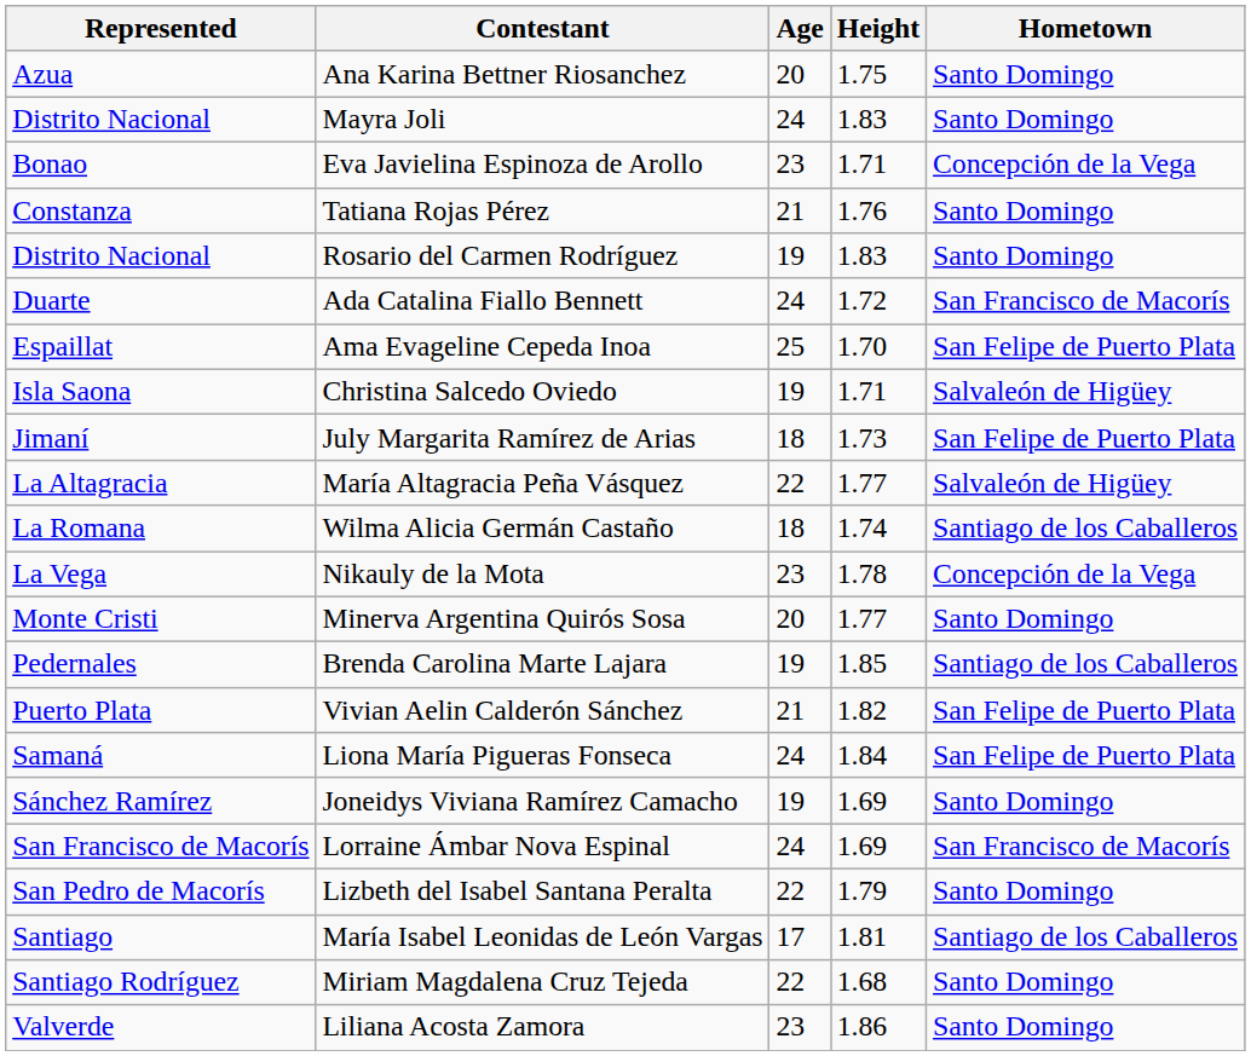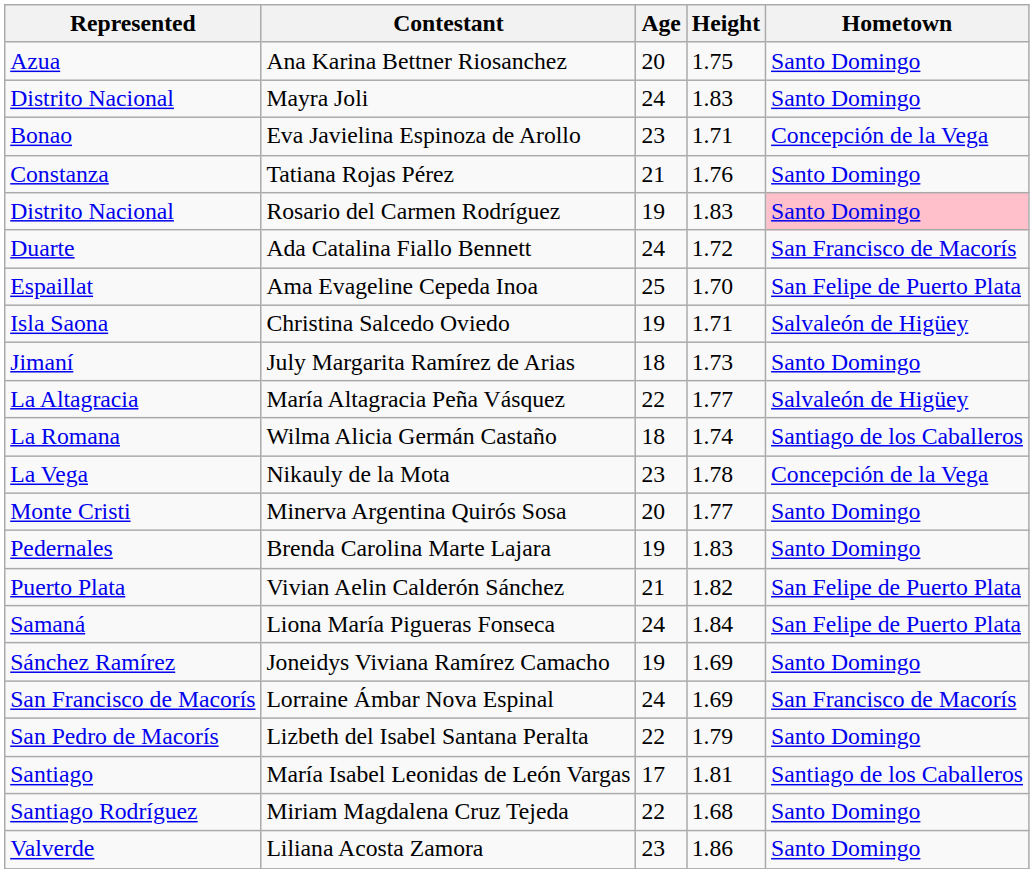 <table class="sortable wikitable">
 <tr>
 <th>Represented</th>
 <th>Contestant</th>
 <th>Age</th>
 <th>Height</th>
 <th>Hometown</th>
 </tr>
 <tr>
 <td><a href='#'>Azua</a></td>
 <td>Ana Karina Bettner Riosanchez</td>
 <td>20</td>
 <td>1.75</td>
 <td><a href='#'>Santo Domingo</a></td>
 </tr>
 <tr>
 <td><a href='#'>Distrito Nacional</a></td>
 <td>Mayra Joli</td>
 <td>24</td>
 <td>1.83</td>
 <td><a href='#'>Santo Domingo</a></td>
 </tr>
 <tr>
 <td><a href='#'>Bonao</a></td>
 <td>Eva Javielina Espinoza de Arollo</td>
 <td>23</td>
 <td>1.71</td>
 <td><a href='#'>Concepción de la Vega</a></td>
 </tr>
 <tr>
 <td><a href='#'>Constanza</a></td>
 <td>Tatiana Rojas Pérez</td>
 <td>21</td>
 <td>1.76</td>
 <td><a href='#'>Santo Domingo</a></td>
 </tr>
 <tr>
 <td><a href='#'>Distrito Nacional</a></td>
 <td>Rosario del Carmen Rodríguez</td>
 <td>19</td>
 <td>1.83</td>
-<td><a href='#'>Santo Domingo</a></td>
+<td style="background: pink;"><a href='#'>Santo Domingo</a></td>
 </tr>
 <tr>
 <td><a href='#'>Duarte</a></td>
 <td>Ada Catalina Fiallo Bennett</td>
 <td>24</td>
 <td>1.72</td>
 <td><a href='#'>San Francisco de Macorís</a></td>
 </tr>
 <tr>
 <td><a href='#'>Espaillat</a></td>
 <td>Ama Evageline Cepeda Inoa</td>
 <td>25</td>
 <td>1.70</td>
 <td><a href='#'>San Felipe de Puerto Plata</a></td>
 </tr>
 <tr>
 <td><a href='#'>Isla Saona</a></td>
 <td>Christina Salcedo Oviedo</td>
 <td>19</td>
 <td>1.71</td>
 <td><a href='#'>Salvaleón de Higüey</a></td>
 </tr>
 <tr>
 <td><a href='#'>Jimaní</a></td>
 <td>July Margarita Ramírez de Arias</td>
 <td>18</td>
 <td>1.73</td>
-<td><a href='#'>San Felipe de Puerto Plata</a></td>
+<td><a href='#'>Santo Domingo</a></td>
 </tr>
 <tr>
 <td><a href='#'>La Altagracia</a></td>
 <td>María Altagracia Peña Vásquez</td>
 <td>22</td>
 <td>1.77</td>
 <td><a href='#'>Salvaleón de Higüey</a></td>
 </tr>
 <tr>
 <td><a href='#'>La Romana</a></td>
 <td>Wilma Alicia Germán Castaño</td>
 <td>18</td>
 <td>1.74</td>
 <td><a href='#'>Santiago de los Caballeros</a></td>
 </tr>
 <tr>
 <td><a href='#'>La Vega</a></td>
 <td>Nikauly de la Mota</td>
 <td>23</td>
 <td>1.78</td>
 <td><a href='#'>Concepción de la Vega</a></td>
 </tr>
 <tr>
 <td><a href='#'>Monte Cristi</a></td>
 <td>Minerva Argentina Quirós Sosa</td>
 <td>20</td>
 <td>1.77</td>
 <td><a href='#'>Santo Domingo</a></td>
 </tr>
 <tr>
 <td><a href='#'>Pedernales</a></td>
 <td>Brenda Carolina Marte Lajara</td>
 <td>19</td>
-<td>1.85</td>
-<td><a href='#'>Santiago de los Caballeros</a></td>
+<td>1.83</td>
+<td><a href='#'>Santo Domingo</a></td>
 </tr>
 <tr>
 <td><a href='#'>Puerto Plata</a></td>
 <td>Vivian Aelin Calderón Sánchez</td>
 <td>21</td>
 <td>1.82</td>
 <td><a href='#'>San Felipe de Puerto Plata</a></td>
 </tr>
 <tr>
 <td><a href='#'>Samaná</a></td>
 <td>Liona María Pigueras Fonseca</td>
 <td>24</td>
 <td>1.84</td>
 <td><a href='#'>San Felipe de Puerto Plata</a></td>
 </tr>
 <tr>
 <td><a href='#'>Sánchez Ramírez</a></td>
 <td>Joneidys Viviana Ramírez Camacho</td>
 <td>19</td>
 <td>1.69</td>
 <td><a href='#'>Santo Domingo</a></td>
 </tr>
 <tr>
 <td><a href='#'>San Francisco de Macorís</a></td>
 <td>Lorraine Ámbar Nova Espinal</td>
 <td>24</td>
 <td>1.69</td>
 <td><a href='#'>San Francisco de Macorís</a></td>
 </tr>
 <tr>
 <td><a href='#'>San Pedro de Macorís</a></td>
 <td>Lizbeth del Isabel Santana Peralta</td>
 <td>22</td>
 <td>1.79</td>
 <td><a href='#'>Santo Domingo</a></td>
 </tr>
 <tr>
 <td><a href='#'>Santiago</a></td>
 <td>María Isabel Leonidas de León Vargas</td>
 <td>17</td>
 <td>1.81</td>
 <td><a href='#'>Santiago de los Caballeros</a></td>
 </tr>
 <tr>
 <td><a href='#'>Santiago Rodríguez</a></td>
 <td>Miriam Magdalena Cruz Tejeda</td>
 <td>22</td>
 <td>1.68</td>
 <td><a href='#'>Santo Domingo</a></td>
 </tr>
 <tr>
 <td><a href='#'>Valverde</a></td>
 <td>Liliana Acosta Zamora</td>
 <td>23</td>
 <td>1.86</td>
 <td><a href='#'>Santo Domingo</a></td>
 </tr>
 <tr>
 </tr>
 </table>
